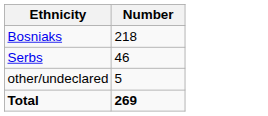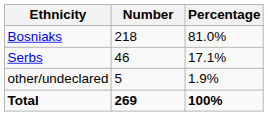 <table class="wikitable">
 <tr>
 <th width="100px">Ethnicity</th>
 <th width="80px">Number</th>
+<th width="80px">Percentage</th>
 </tr>
 <tr>
 <td><a href='#'>Bosniaks</a></td>
 <td>218</td>
+<td>81.0%</td>
 </tr>
 <tr>
 <td><a href='#'>Serbs</a></td>
 <td>46</td>
+<td>17.1%</td>
 </tr>
 <tr>
 <td>other/undeclared</td>
 <td>5</td>
+<td>1.9%</td>
 </tr>
 <tr>
 <td><strong>Total</strong></td>
 <td><strong>269</strong></td>
+<td><strong>100%</strong></td>
 </tr>
 </table>
